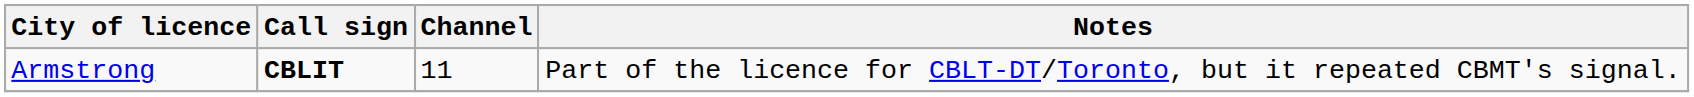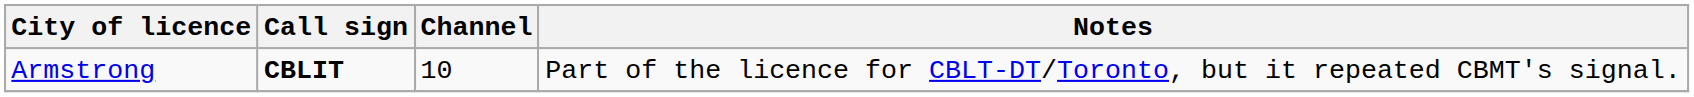 <table class="wikitable sortable">
 <tr>
 <th>City of licence</th>
 <th>Call sign</th>
 <th>Channel</th>
 <th>Notes</th>
 </tr>
 <tr>
 <td><a href='#'>Armstrong</a></td>
 <td><strong>CBLIT</strong></td>
-<td>11</td>
+<td>10</td>
 <td>Part of the licence for <a href='#'>CBLT-DT</a>/<a href='#'>Toronto</a>, but it repeated CBMT's signal.</td>
 </tr>
 <tr>
 </tr>
 </table>
